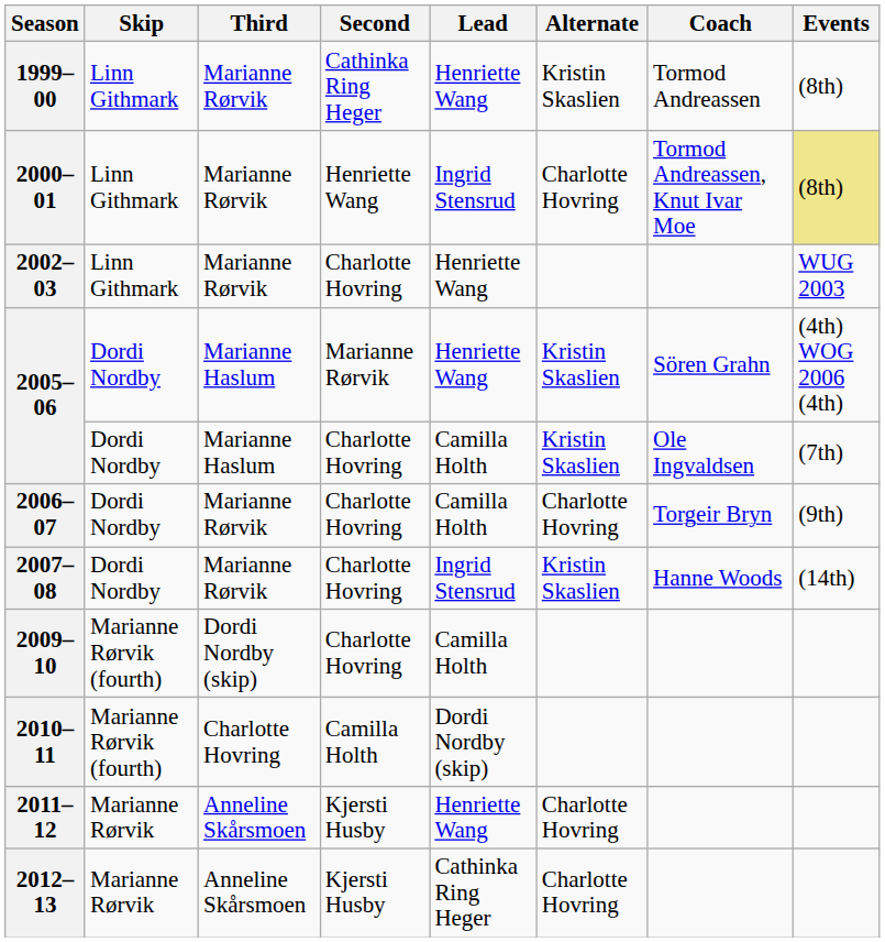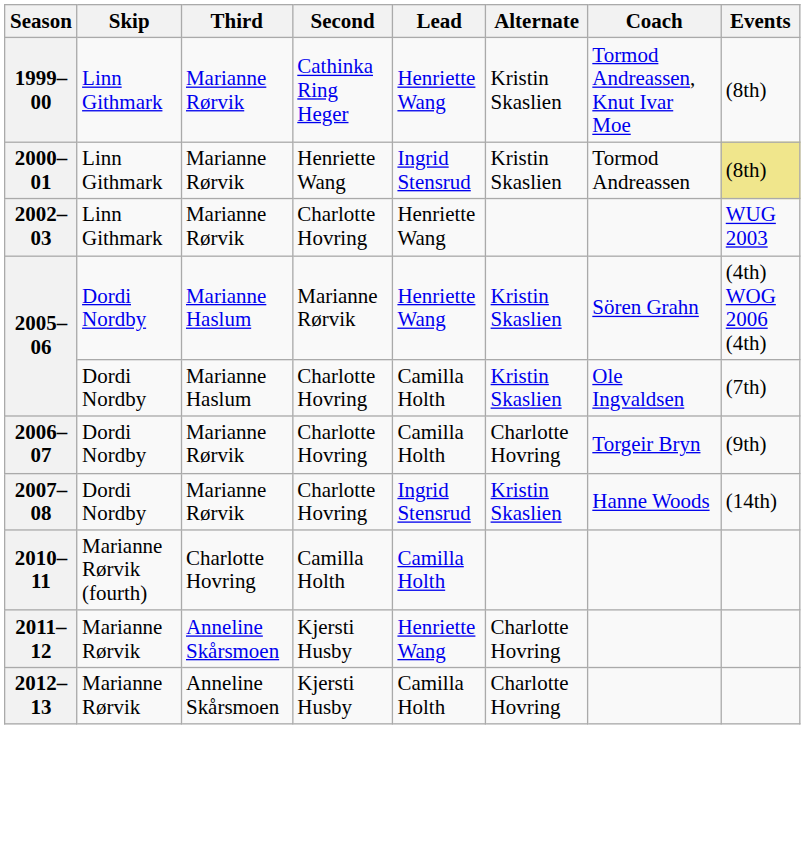 <table class="wikitable">
 <tr>
 <th scope="col">Season</th>
 <th scope="col">Skip</th>
 <th scope="col">Third</th>
 <th scope="col">Second</th>
 <th scope="col">Lead</th>
 <th scope="col">Alternate</th>
 <th scope="col">Coach</th>
 <th scope="col">Events</th>
 </tr>
 <tr>
 <th scope="row">1999–00</th>
 <td><a href='#'>Linn Githmark</a></td>
 <td><a href='#'>Marianne Rørvik</a></td>
 <td><a href='#'>Cathinka Ring Heger</a></td>
 <td><a href='#'>Henriette Wang</a></td>
 <td>Kristin Skaslien</td>
-<td>Tormod Andreassen</td>
+<td><a href='#'>Tormod Andreassen</a>, <a href='#'>Knut Ivar Moe</a></td>
 <td> (8th)</td>
 </tr>
 <tr>
 <th scope="row">2000–01</th>
 <td>Linn Githmark</td>
 <td>Marianne Rørvik</td>
 <td>Henriette Wang</td>
 <td><a href='#'>Ingrid Stensrud</a></td>
-<td>Charlotte Hovring</td>
-<td><a href='#'>Tormod Andreassen</a>, <a href='#'>Knut Ivar Moe</a></td>
+<td>Kristin Skaslien</td>
+<td>Tormod Andreassen</td>
 <td style="background: khaki;"> (8th)</td>
 </tr>
 <tr>
 <th scope="row">2002–03</th>
 <td>Linn Githmark</td>
 <td>Marianne Rørvik</td>
 <td>Charlotte Hovring</td>
 <td>Henriette Wang</td>
 <td></td>
 <td></td>
 <td><a href='#'>WUG 2003</a> </td>
 </tr>
 <tr>
 <th scope="row" rowspan=2>2005–06</th>
 <td><a href='#'>Dordi Nordby</a></td>
 <td><a href='#'>Marianne Haslum</a></td>
 <td>Marianne Rørvik</td>
 <td><a href='#'>Henriette Wang</a></td>
 <td><a href='#'>Kristin Skaslien</a></td>
 <td><a href='#'>Sören Grahn</a></td>
 <td> (4th)<br><a href='#'>WOG 2006</a> (4th)</td>
 </tr>
 <tr>
 <td>Dordi Nordby</td>
 <td>Marianne Haslum</td>
 <td>Charlotte Hovring</td>
 <td>Camilla Holth</td>
 <td><a href='#'>Kristin Skaslien</a></td>
 <td><a href='#'>Ole Ingvaldsen</a></td>
 <td> (7th)</td>
 </tr>
 <tr>
 <th scope="row">2006–07</th>
 <td>Dordi Nordby</td>
 <td>Marianne Rørvik</td>
 <td>Charlotte Hovring</td>
 <td>Camilla Holth</td>
 <td>Charlotte Hovring</td>
 <td><a href='#'>Torgeir Bryn</a></td>
 <td> (9th)</td>
 </tr>
 <tr>
 <th scope="row">2007–08</th>
 <td>Dordi Nordby</td>
 <td>Marianne Rørvik</td>
 <td>Charlotte Hovring</td>
 <td><a href='#'>Ingrid Stensrud</a></td>
 <td><a href='#'>Kristin Skaslien</a></td>
 <td><a href='#'>Hanne Woods</a></td>
 <td> (14th)</td>
 </tr>
 <tr>
-<th scope="row">2009–10</th>
-<td>Marianne Rørvik (fourth)</td>
-<td>Dordi Nordby (skip)</td>
-<td>Charlotte Hovring</td>
-<td>Camilla Holth</td>
-<td></td>
-<td></td>
-<td></td>
-</tr>
-<tr>
 <th scope="row">2010–11</th>
 <td>Marianne Rørvik (fourth)</td>
 <td>Charlotte Hovring</td>
 <td>Camilla Holth</td>
-<td>Dordi Nordby (skip)</td>
+<td><a href='#'>Camilla Holth</a></td>
 <td></td>
 <td></td>
 <td></td>
 </tr>
 <tr>
 <th scope="row">2011–12</th>
 <td>Marianne Rørvik</td>
 <td><a href='#'>Anneline Skårsmoen</a></td>
 <td>Kjersti Husby</td>
 <td><a href='#'>Henriette Wang</a></td>
 <td>Charlotte Hovring</td>
 <td></td>
 <td></td>
 </tr>
 <tr>
 <th scope="row">2012–13</th>
 <td>Marianne Rørvik</td>
 <td>Anneline Skårsmoen</td>
 <td>Kjersti Husby</td>
-<td>Cathinka Ring Heger</td>
+<td>Camilla Holth</td>
 <td>Charlotte Hovring</td>
 <td></td>
 <td></td>
 </tr>
 </table>
